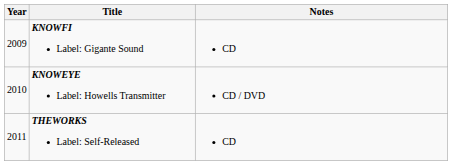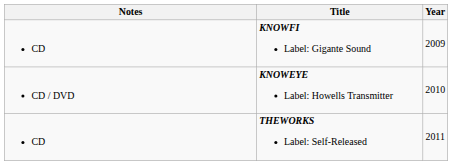 <table class="wikitable">
 <tr>
+<th width="400">Notes</th>
+<th width="260">Title</th>
 <th width="33">Year</th>
-<th width="260">Title</th>
-<th width="400">Notes</th>
 </tr>
 <tr>
+<td><br><ul><li>CD</li></ul></td>
+<td><strong><em>KNOWFI</em></strong><br><ul><li>Label: Gigante Sound</li></ul></td>
 <td align="center">2009</td>
-<td><strong><em>KNOWFI</em></strong><br><ul><li>Label: Gigante Sound</li></ul></td>
-<td><br><ul><li>CD</li></ul></td>
 </tr>
 <tr>
+<td><br><ul><li>CD / DVD</li></ul></td>
+<td><strong><em>KNOWEYE</em></strong><br><ul><li>Label: Howells Transmitter</li></ul></td>
 <td align="center">2010</td>
-<td><strong><em>KNOWEYE</em></strong><br><ul><li>Label: Howells Transmitter</li></ul></td>
-<td><br><ul><li>CD / DVD</li></ul></td>
 </tr>
 <tr>
+<td><br><ul><li>CD</li></ul></td>
+<td><strong><em>THEWORKS</em></strong><br><ul><li>Label: Self-Released</li></ul></td>
 <td align="center">2011</td>
-<td><strong><em>THEWORKS</em></strong><br><ul><li>Label: Self-Released</li></ul></td>
-<td><br><ul><li>CD</li></ul></td>
 </tr>
 </table>
